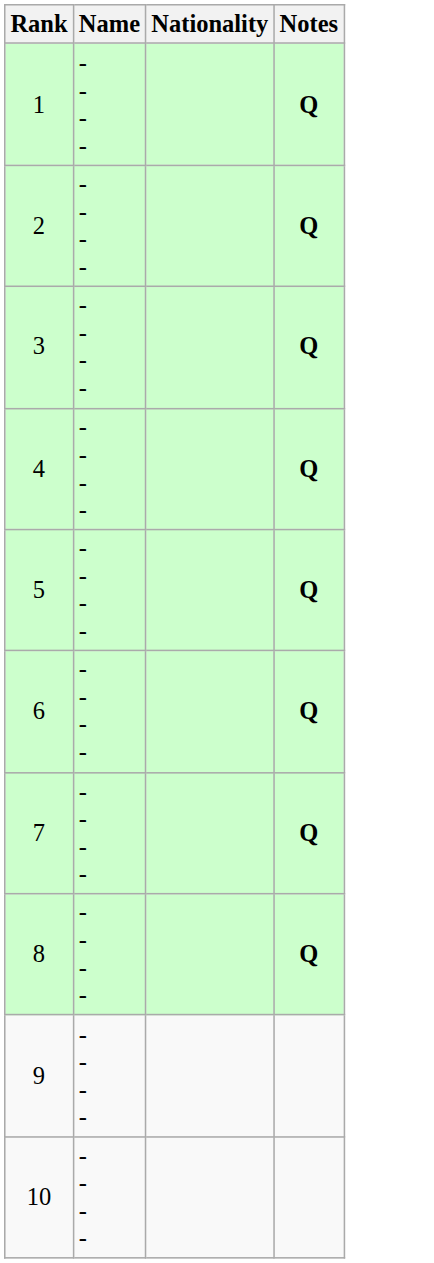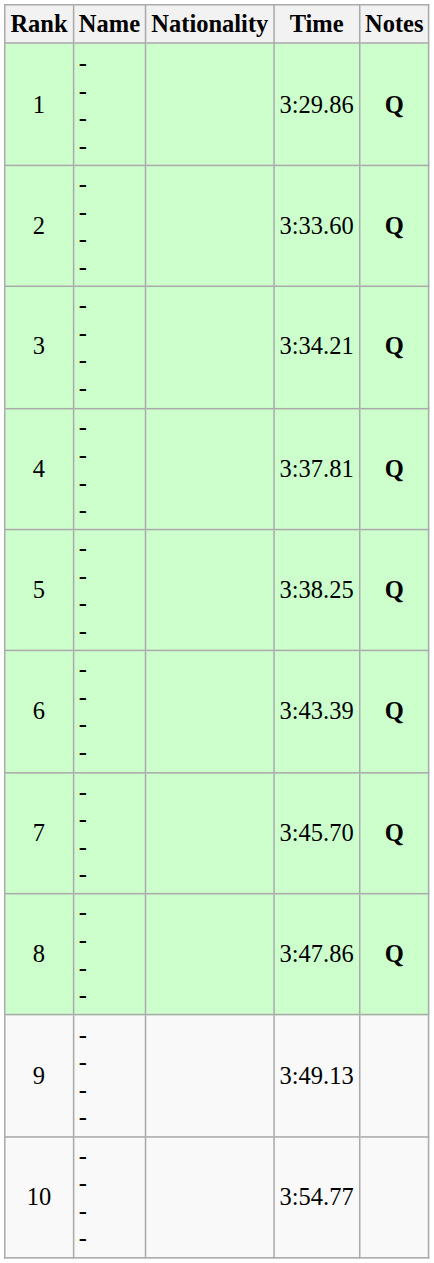 <table class="wikitable sortable" style="text-align:center">
 <tr>
 <th>Rank</th>
 <th>Name</th>
 <th>Nationality</th>
+<th>Time</th>
 <th>Notes</th>
 </tr>
 <tr bgcolor=ccffcc>
 <td>1</td>
 <td align=left>- <br> - <br> - <br> -</td>
 <td align=left></td>
+<td>3:29.86</td>
 <td><strong>Q</strong></td>
 </tr>
 <tr bgcolor=ccffcc>
 <td>2</td>
 <td align=left>- <br> - <br> - <br> -</td>
 <td align=left></td>
+<td>3:33.60</td>
 <td><strong>Q</strong></td>
 </tr>
 <tr bgcolor=ccffcc>
 <td>3</td>
 <td align=left>- <br> - <br> - <br> -</td>
 <td align=left></td>
+<td>3:34.21</td>
 <td><strong>Q</strong></td>
 </tr>
 <tr bgcolor=ccffcc>
 <td>4</td>
 <td align=left>- <br> - <br> - <br> -</td>
 <td align=left></td>
+<td>3:37.81</td>
 <td><strong>Q</strong></td>
 </tr>
 <tr bgcolor=ccffcc>
 <td>5</td>
 <td align=left>- <br> - <br> - <br> -</td>
 <td align=left></td>
+<td>3:38.25</td>
 <td><strong>Q</strong></td>
 </tr>
 <tr bgcolor=ccffcc>
 <td>6</td>
 <td align=left>- <br> - <br> - <br> -</td>
 <td align=left></td>
+<td>3:43.39</td>
 <td><strong>Q</strong></td>
 </tr>
 <tr bgcolor=ccffcc>
 <td>7</td>
 <td align=left>- <br> - <br> - <br> -</td>
 <td align=left></td>
+<td>3:45.70</td>
 <td><strong>Q</strong></td>
 </tr>
 <tr bgcolor=ccffcc>
 <td>8</td>
 <td align=left>- <br> - <br> - <br> -</td>
 <td align=left></td>
+<td>3:47.86</td>
 <td><strong>Q</strong></td>
 </tr>
 <tr>
 <td>9</td>
 <td align=left>- <br> - <br> - <br> -</td>
 <td align=left></td>
+<td>3:49.13</td>
 <td></td>
 </tr>
 <tr>
 <td>10</td>
 <td align=left>- <br> - <br> - <br> -</td>
 <td align=left></td>
+<td>3:54.77</td>
 <td></td>
 </tr>
 </table>
